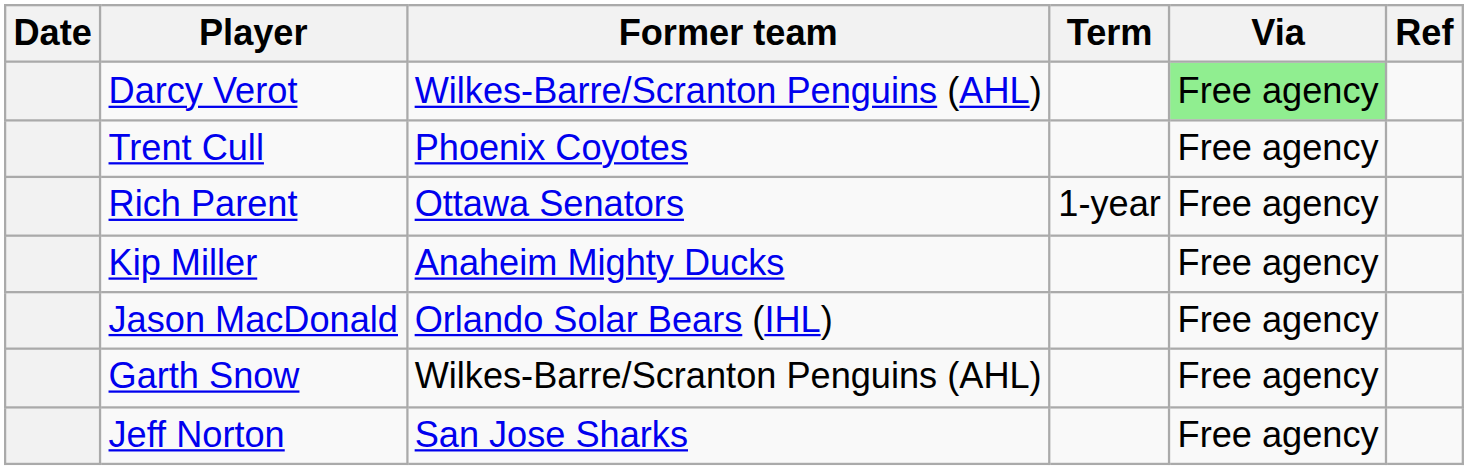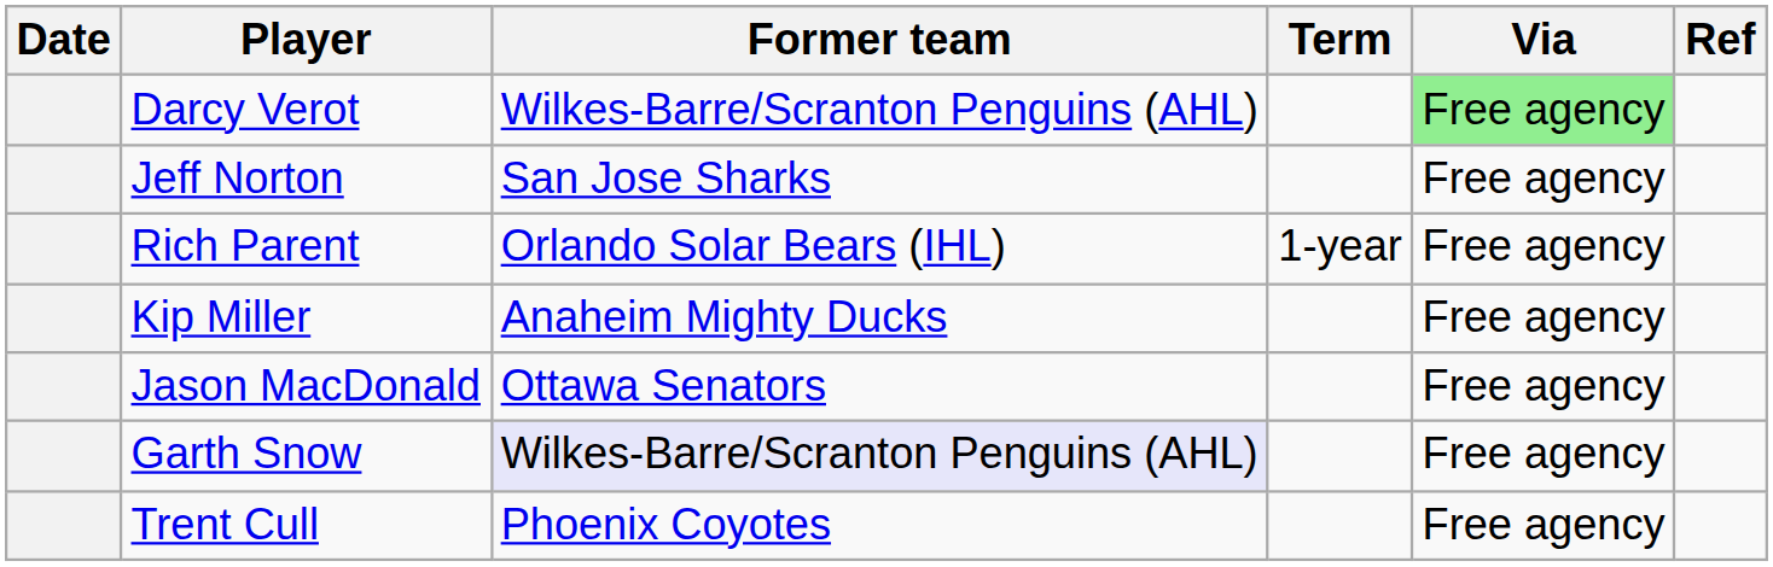 <table class="wikitable plainrowheaders">
 <tr style="background:#ddd; text-align:center;">
 <th>Date</th>
 <th>Player</th>
 <th>Former team</th>
 <th>Term</th>
 <th>Via</th>
 <th>Ref</th>
 </tr>
 <tr>
 <th scope="row"></th>
 <td><a href='#'>Darcy Verot</a></td>
 <td><a href='#'>Wilkes-Barre/Scranton Penguins</a> (<a href='#'>AHL</a>)</td>
 <td></td>
 <td style="background: lightgreen;">Free agency</td>
 <td></td>
 </tr>
 <tr>
 <th scope="row"></th>
-<td><a href='#'>Trent Cull</a></td>
-<td><a href='#'>Phoenix Coyotes</a></td>
+<td><a href='#'>Jeff Norton</a></td>
+<td><a href='#'>San Jose Sharks</a></td>
 <td></td>
 <td>Free agency</td>
 <td></td>
 </tr>
 <tr>
 <th scope="row"></th>
 <td><a href='#'>Rich Parent</a></td>
-<td><a href='#'>Ottawa Senators</a></td>
+<td><a href='#'>Orlando Solar Bears</a> (<a href='#'>IHL</a>)</td>
 <td>1-year</td>
 <td>Free agency</td>
 <td></td>
 </tr>
 <tr>
 <th scope="row"></th>
 <td><a href='#'>Kip Miller</a></td>
 <td><a href='#'>Anaheim Mighty Ducks</a></td>
 <td></td>
 <td>Free agency</td>
 <td></td>
 </tr>
 <tr>
 <th scope="row"></th>
 <td><a href='#'>Jason MacDonald</a></td>
-<td><a href='#'>Orlando Solar Bears</a> (<a href='#'>IHL</a>)</td>
+<td><a href='#'>Ottawa Senators</a></td>
 <td></td>
 <td>Free agency</td>
 <td></td>
 </tr>
 <tr>
 <th scope="row"></th>
 <td><a href='#'>Garth Snow</a></td>
-<td>Wilkes-Barre/Scranton Penguins (AHL)</td>
+<td style="background: lavender;">Wilkes-Barre/Scranton Penguins (AHL)</td>
 <td></td>
 <td>Free agency</td>
 <td></td>
 </tr>
 <tr>
 <th scope="row"></th>
-<td><a href='#'>Jeff Norton</a></td>
-<td><a href='#'>San Jose Sharks</a></td>
+<td><a href='#'>Trent Cull</a></td>
+<td><a href='#'>Phoenix Coyotes</a></td>
 <td></td>
 <td>Free agency</td>
 <td></td>
 </tr>
 </table>
